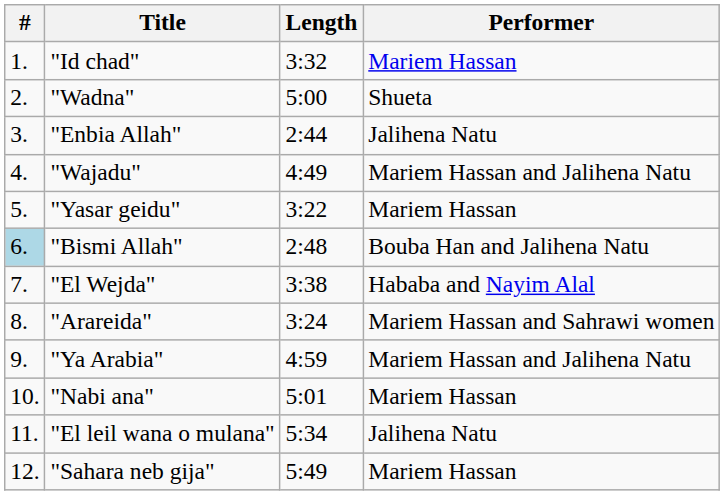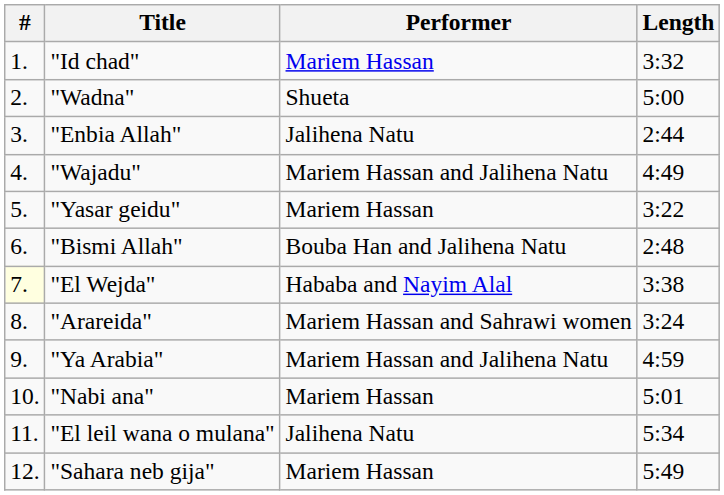 <table class="wikitable" border="1">
 <tr>
 <th>#</th>
 <th>Title</th>
+<th>Performer</th>
 <th>Length</th>
-<th>Performer</th>
 </tr>
 <tr>
 <td>1.</td>
 <td>"Id chad"</td>
+<td><a href='#'>Mariem Hassan</a></td>
 <td>3:32</td>
-<td><a href='#'>Mariem Hassan</a></td>
 </tr>
 <tr>
 <td>2.</td>
 <td>"Wadna"</td>
+<td>Shueta</td>
 <td>5:00</td>
-<td>Shueta</td>
 </tr>
 <tr>
 <td>3.</td>
 <td>"Enbia Allah"</td>
+<td>Jalihena Natu</td>
 <td>2:44</td>
-<td>Jalihena Natu</td>
 </tr>
 <tr>
 <td>4.</td>
 <td>"Wajadu"</td>
+<td>Mariem Hassan and Jalihena Natu</td>
 <td>4:49</td>
-<td>Mariem Hassan and Jalihena Natu</td>
 </tr>
 <tr>
 <td>5.</td>
 <td>"Yasar geidu"</td>
+<td>Mariem Hassan</td>
 <td>3:22</td>
-<td>Mariem Hassan</td>
 </tr>
 <tr>
-<td style="background: lightblue;">6.</td>
+<td>6.</td>
 <td>"Bismi Allah"</td>
+<td>Bouba Han and Jalihena Natu</td>
 <td>2:48</td>
-<td>Bouba Han and Jalihena Natu</td>
 </tr>
 <tr>
-<td>7.</td>
+<td style="background: lightyellow;">7.</td>
 <td>"El Wejda"</td>
+<td>Hababa and <a href='#'>Nayim Alal</a></td>
 <td>3:38</td>
-<td>Hababa and <a href='#'>Nayim Alal</a></td>
 </tr>
 <tr>
 <td>8.</td>
 <td>"Arareida"</td>
+<td>Mariem Hassan and Sahrawi women</td>
 <td>3:24</td>
-<td>Mariem Hassan and Sahrawi women</td>
 </tr>
 <tr>
 <td>9.</td>
 <td>"Ya Arabia"</td>
+<td>Mariem Hassan and Jalihena Natu</td>
 <td>4:59</td>
-<td>Mariem Hassan and Jalihena Natu</td>
 </tr>
 <tr>
 <td>10.</td>
 <td>"Nabi ana"</td>
+<td>Mariem Hassan</td>
 <td>5:01</td>
-<td>Mariem Hassan</td>
 </tr>
 <tr>
 <td>11.</td>
 <td>"El leil wana o mulana"</td>
+<td>Jalihena Natu</td>
 <td>5:34</td>
-<td>Jalihena Natu</td>
 </tr>
 <tr>
 <td>12.</td>
 <td>"Sahara neb gija"</td>
+<td>Mariem Hassan</td>
 <td>5:49</td>
-<td>Mariem Hassan</td>
 </tr>
 </table>
